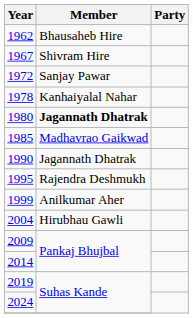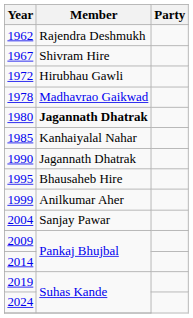 <table class="wikitable">
 <tr>
 <th>Year</th>
 <th>Member</th>
 <th colspan="2">Party</th>
 </tr>
 <tr>
 <td><a href='#'>1962</a></td>
-<td>Bhausaheb Hire</td>
+<td>Rajendra Deshmukh</td>
 <td></td>
 </tr>
 <tr>
 <td><a href='#'>1967</a></td>
 <td>Shivram Hire</td>
 <td></td>
 </tr>
 <tr>
 <td><a href='#'>1972</a></td>
-<td>Sanjay Pawar</td>
+<td>Hirubhau Gawli</td>
 <td></td>
 </tr>
 <tr>
 <td><a href='#'>1978</a></td>
-<td>Kanhaiyalal Nahar</td>
+<td><a href='#'>Madhavrao Gaikwad</a></td>
 <td></td>
 </tr>
 <tr>
 <td><a href='#'>1980</a></td>
 <td><strong>Jagannath Dhatrak</strong></td>
 <td></td>
 </tr>
 <tr>
 <td><a href='#'>1985</a></td>
-<td><a href='#'>Madhavrao Gaikwad</a></td>
+<td>Kanhaiyalal Nahar</td>
 <td></td>
 </tr>
 <tr>
 <td><a href='#'>1990</a></td>
 <td>Jagannath Dhatrak</td>
 <td></td>
 </tr>
 <tr>
 <td><a href='#'>1995</a></td>
-<td>Rajendra Deshmukh</td>
+<td>Bhausaheb Hire</td>
 <td></td>
 </tr>
 <tr>
 <td><a href='#'>1999</a></td>
 <td>Anilkumar Aher</td>
 <td></td>
 </tr>
 <tr>
 <td><a href='#'>2004</a></td>
-<td>Hirubhau Gawli</td>
+<td>Sanjay Pawar</td>
 <td></td>
 </tr>
 <tr>
 <td><a href='#'>2009</a></td>
 <td rowspan="2"><a href='#'>Pankaj Bhujbal</a></td>
 <td></td>
 </tr>
 <tr>
 <td><a href='#'>2014</a></td>
 </tr>
 <tr>
 <td><a href='#'>2019</a></td>
 <td Rowspan=2><a href='#'>Suhas Kande</a></td>
 <td></td>
 </tr>
 <tr>
 <td><a href='#'>2024</a></td>
 </tr>
 <tr>
 </tr>
 </table>
